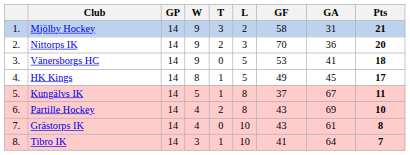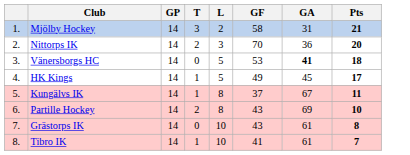 <table class="wikitable">
 <tr>
 <th width="30"></th>
 <th width="200">Club</th>
 <th width="30">GP</th>
-<th width="30">W</th>
 <th width="30">T</th>
 <th width="30">L</th>
 <th width="70">GF</th>
 <th width="70">GA</th>
 <th width="70">Pts</th>
 </tr>
 <tr bgcolor="#BCD2EE" align="center">
 <td>1.</td>
 <td align="left"><a href='#'>Mjölby Hockey</a></td>
 <td>14</td>
-<td>9</td>
 <td>3</td>
 <td>2</td>
 <td>58</td>
 <td>31</td>
 <td><strong>21</strong></td>
 </tr>
 <tr bgcolor="#FFFFFF" align="center">
 <td>2.</td>
 <td align="left"><a href='#'>Nittorps IK</a></td>
 <td>14</td>
-<td>9</td>
 <td>2</td>
 <td>3</td>
 <td>70</td>
 <td>36</td>
 <td><strong>20</strong></td>
 </tr>
 <tr bgcolor="#FFFFFF" align="center">
 <td>3.</td>
 <td align="left"><a href='#'>Vänersborgs HC</a></td>
 <td>14</td>
-<td>9</td>
 <td>0</td>
 <td>5</td>
 <td>53</td>
-<td>41</td>
+<td><strong>41</strong></td>
 <td><strong>18</strong></td>
 </tr>
 <tr bgcolor="#FFFFFF" align="center">
 <td>4.</td>
 <td align="left"><a href='#'>HK Kings</a></td>
 <td>14</td>
-<td>8</td>
 <td>1</td>
 <td>5</td>
 <td>49</td>
 <td>45</td>
 <td><strong>17</strong></td>
 </tr>
 <tr bgcolor="#FFCCCC" align="center">
 <td>5.</td>
 <td align="left"><a href='#'>Kungälvs IK</a></td>
 <td>14</td>
-<td>5</td>
 <td>1</td>
 <td>8</td>
 <td>37</td>
 <td>67</td>
 <td><strong>11</strong></td>
 </tr>
 <tr bgcolor="#FFCCCC" align="center">
 <td>6.</td>
 <td align="left"><a href='#'>Partille Hockey</a></td>
 <td>14</td>
-<td>4</td>
 <td>2</td>
 <td>8</td>
 <td>43</td>
 <td>69</td>
 <td><strong>10</strong></td>
 </tr>
 <tr bgcolor="#FFCCCC" align="center">
 <td>7.</td>
 <td align="left"><a href='#'>Grästorps IK</a></td>
 <td>14</td>
-<td>4</td>
 <td>0</td>
 <td>10</td>
 <td>43</td>
 <td>61</td>
 <td><strong>8</strong></td>
 </tr>
 <tr bgcolor="#FFCCCC" align="center">
 <td>8.</td>
 <td align="left"><a href='#'>Tibro IK</a></td>
 <td>14</td>
-<td>3</td>
 <td>1</td>
 <td>10</td>
 <td>41</td>
-<td>64</td>
+<td>61</td>
 <td><strong>7</strong></td>
 </tr>
 </table>
